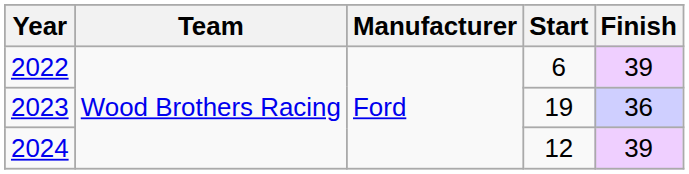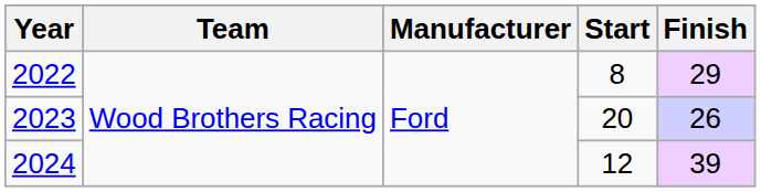 <table class="wikitable" style="font-size:90%;">
 <tr>
 <th>Year</th>
 <th>Team</th>
 <th>Manufacturer</th>
 <th>Start</th>
 <th>Finish</th>
 </tr>
 <tr>
 <td><a href='#'>2022</a></td>
 <td rowspan=3><a href='#'>Wood Brothers Racing</a></td>
 <td rowspan=3><a href='#'>Ford</a></td>
-<td align=center>6</td>
-<td align=center style="background:#EFCFFF;">39</td>
+<td align=center>8</td>
+<td align=center style="background:#EFCFFF;">29</td>
 </tr>
 <tr>
 <td><a href='#'>2023</a></td>
-<td align=center>19</td>
-<td align=center style="background:#CFCFFF;">36</td>
+<td align=center>20</td>
+<td align=center style="background:#CFCFFF;">26</td>
 </tr>
 <tr>
 <td><a href='#'>2024</a></td>
 <td align=center>12</td>
 <td align=center style="background:#EFCFFF;">39</td>
 </tr>
 </table>
